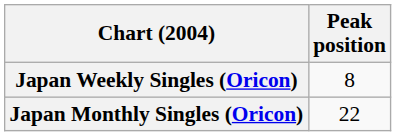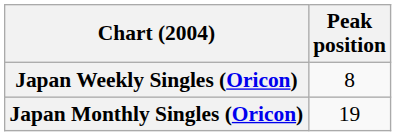 <table class="wikitable sortable plainrowheaders" style="text-align:center;">
 <tr>
 <th scope="col">Chart (2004)</th>
 <th scope="col">Peak<br>position</th>
 </tr>
 <tr>
 <th scope="row">Japan Weekly Singles (<a href='#'>Oricon</a>)</th>
 <td style="text-align:center;">8</td>
 </tr>
 <tr>
 <th scope="row">Japan Monthly Singles (<a href='#'>Oricon</a>)</th>
-<td style="text-align:center;">22</td>
+<td style="text-align:center;">19</td>
 </tr>
 </table>
